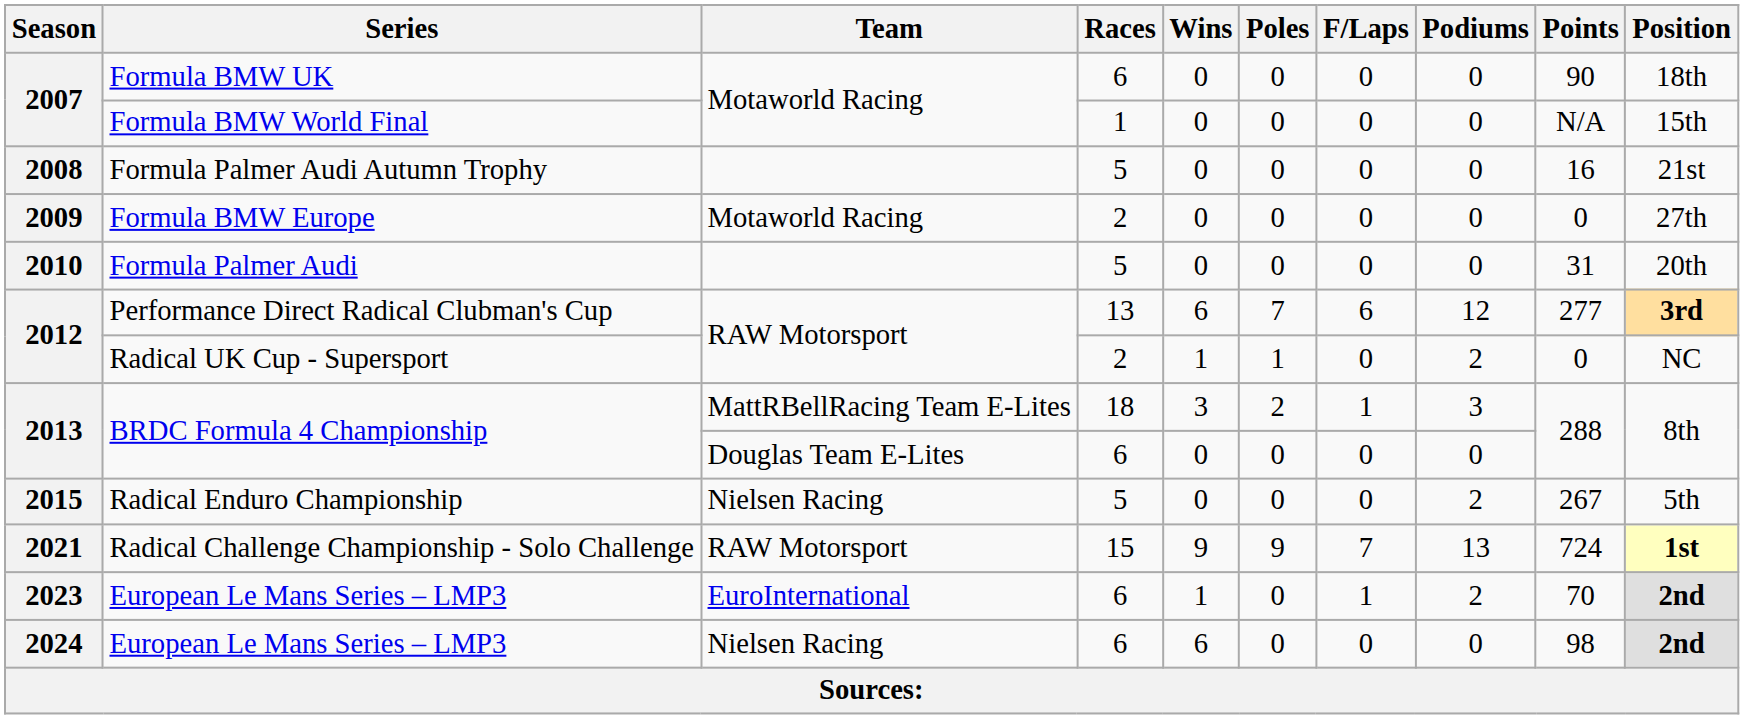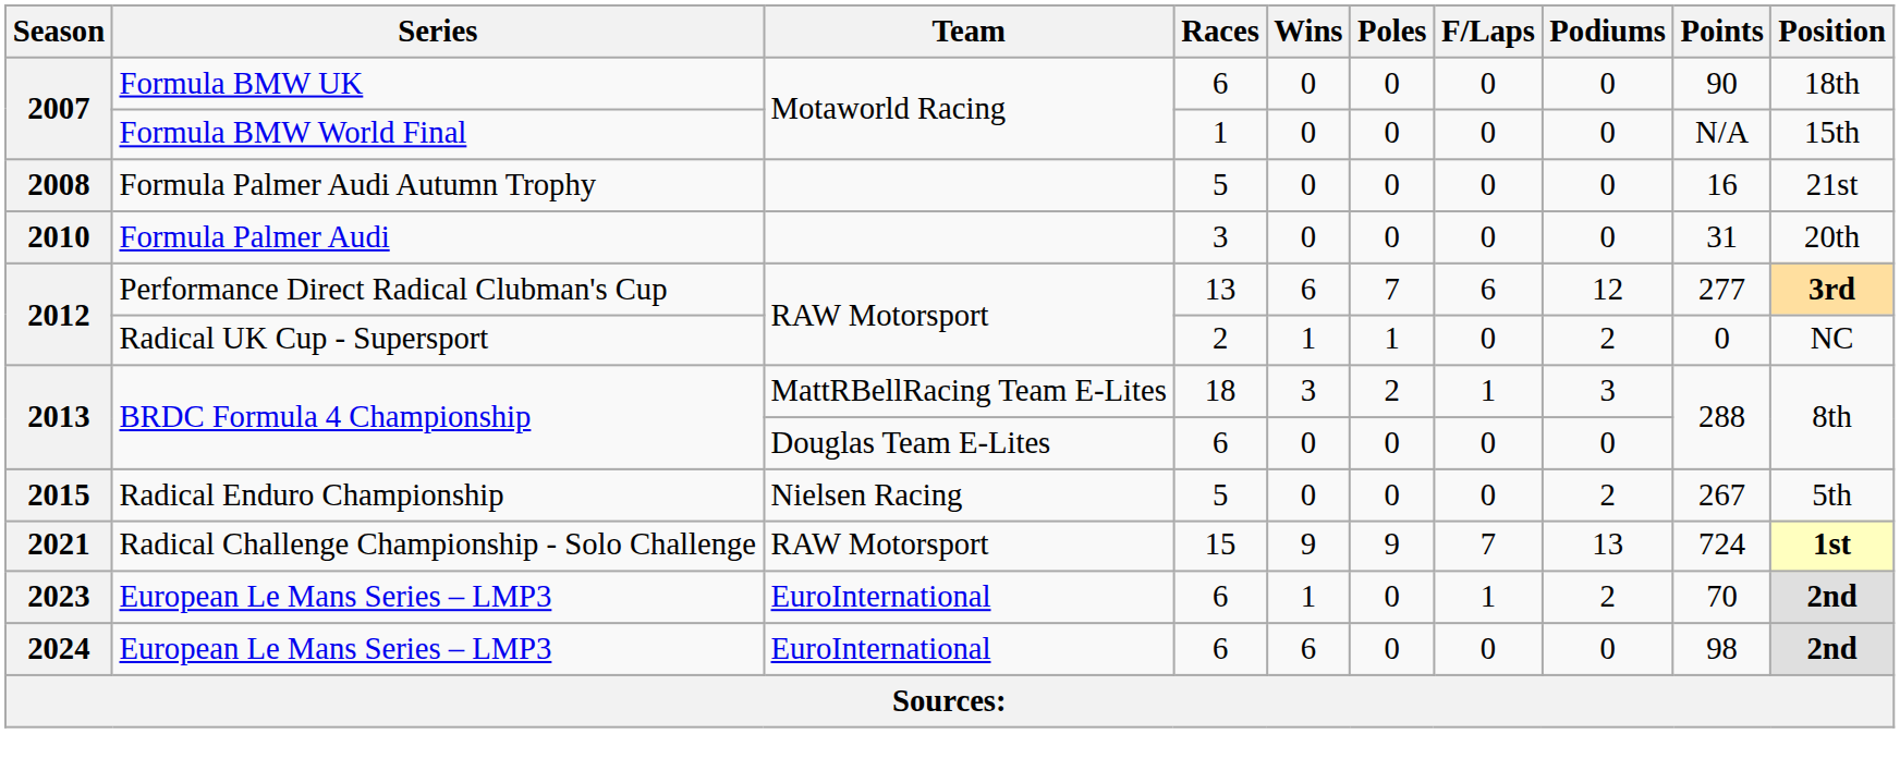 <table class="wikitable" style="font-size: 90%; text-align:center">
 <tr>
 <th>Season</th>
 <th>Series</th>
 <th>Team</th>
 <th>Races</th>
 <th>Wins</th>
 <th>Poles</th>
 <th>F/Laps</th>
 <th>Podiums</th>
 <th>Points</th>
 <th>Position</th>
 </tr>
 <tr>
 <th rowspan="2">2007</th>
 <td align=left><a href='#'>Formula BMW UK</a></td>
 <td align=left rowspan="2">Motaworld Racing</td>
 <td>6</td>
 <td>0</td>
 <td>0</td>
 <td>0</td>
 <td>0</td>
 <td>90</td>
 <td>18th</td>
 </tr>
 <tr>
 <td align=left><a href='#'>Formula BMW World Final</a></td>
 <td>1</td>
 <td>0</td>
 <td>0</td>
 <td>0</td>
 <td>0</td>
 <td>N/A</td>
 <td>15th</td>
 </tr>
 <tr>
 <th>2008</th>
 <td align=left>Formula Palmer Audi Autumn Trophy</td>
 <td align=left></td>
 <td>5</td>
 <td>0</td>
 <td>0</td>
 <td>0</td>
 <td>0</td>
 <td>16</td>
 <td>21st</td>
 </tr>
 <tr>
-<th>2009</th>
-<td align=left><a href='#'>Formula BMW Europe</a></td>
-<td align=left>Motaworld Racing</td>
-<td>2</td>
-<td>0</td>
-<td>0</td>
-<td>0</td>
-<td>0</td>
-<td>0</td>
-<td>27th</td>
-</tr>
-<tr>
 <th>2010</th>
 <td align=left><a href='#'>Formula Palmer Audi</a></td>
 <td align=left></td>
-<td>5</td>
+<td>3</td>
 <td>0</td>
 <td>0</td>
 <td>0</td>
 <td>0</td>
 <td>31</td>
 <td>20th</td>
 </tr>
 <tr>
 <th rowspan="2">2012</th>
 <td align=left>Performance Direct Radical Clubman's Cup</td>
 <td align=left rowspan="2">RAW Motorsport</td>
 <td>13</td>
 <td>6</td>
 <td>7</td>
 <td>6</td>
 <td>12</td>
 <td>277</td>
 <td style="background:#ffdf9f;"><strong>3rd</strong></td>
 </tr>
 <tr>
 <td align=left>Radical UK Cup - Supersport</td>
 <td>2</td>
 <td>1</td>
 <td>1</td>
 <td>0</td>
 <td>2</td>
 <td>0</td>
 <td>NC</td>
 </tr>
 <tr>
 <th rowspan="2">2013</th>
 <td align=left rowspan="2"><a href='#'>BRDC Formula 4 Championship</a></td>
 <td align=left>MattRBellRacing Team E-Lites</td>
 <td>18</td>
 <td>3</td>
 <td>2</td>
 <td>1</td>
 <td>3</td>
 <td rowspan="2">288</td>
 <td rowspan="2">8th</td>
 </tr>
 <tr>
 <td align=left>Douglas Team E-Lites</td>
 <td>6</td>
 <td>0</td>
 <td>0</td>
 <td>0</td>
 <td>0</td>
 </tr>
 <tr>
 <th>2015</th>
 <td align=left>Radical Enduro Championship</td>
 <td align=left>Nielsen Racing</td>
 <td>5</td>
 <td>0</td>
 <td>0</td>
 <td>0</td>
 <td>2</td>
 <td>267</td>
 <td>5th</td>
 </tr>
 <tr>
 <th>2021</th>
 <td align=left>Radical Challenge Championship - Solo Challenge</td>
 <td align=left>RAW Motorsport</td>
 <td>15</td>
 <td>9</td>
 <td>9</td>
 <td>7</td>
 <td>13</td>
 <td>724</td>
 <td style="background:#FFFFBF;"><strong>1st</strong></td>
 </tr>
 <tr>
 <th>2023</th>
 <td align=left><a href='#'>European Le Mans Series – LMP3</a></td>
 <td align=left><a href='#'>EuroInternational</a></td>
 <td>6</td>
 <td>1</td>
 <td>0</td>
 <td>1</td>
 <td>2</td>
 <td>70</td>
 <td style="background:#dfdfdf;"><strong>2nd</strong></td>
 </tr>
 <tr>
 <th>2024</th>
 <td align=left><a href='#'>European Le Mans Series – LMP3</a></td>
-<td align=left>Nielsen Racing</td>
+<td align=left><a href='#'>EuroInternational</a></td>
 <td>6</td>
 <td>6</td>
 <td>0</td>
 <td>0</td>
 <td>0</td>
 <td>98</td>
 <td style="background:#dfdfdf;"><strong>2nd</strong></td>
 </tr>
 <tr>
 <th colspan="10">Sources:</th>
 </tr>
 </table>
